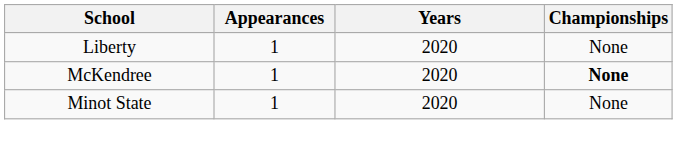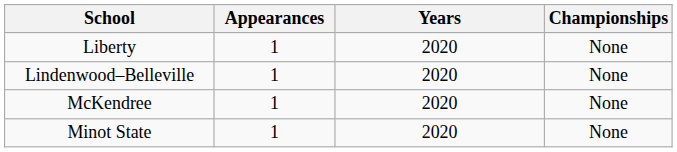 <table class="wikitable" style="text-align: center;">
 <tr>
 <th scope="col" width="180px">School</th>
 <th scope="col" width="100px">Appearances</th>
 <th scope="col" width="180px">Years</th>
 <th scope="col" width="100px">Championships</th>
 </tr>
 <tr>
 <td>Liberty</td>
 <td>1</td>
 <td>2020</td>
 <td>None</td>
 </tr>
 <tr>
+<td>Lindenwood–Belleville</td>
+<td>1</td>
+<td>2020</td>
+<td>None</td>
+</tr>
+<tr>
 <td>McKendree</td>
 <td>1</td>
 <td>2020</td>
-<td><strong>None</strong></td>
+<td>None</td>
 </tr>
 <tr>
 <td>Minot State</td>
 <td>1</td>
 <td>2020</td>
 <td>None</td>
 </tr>
 </table>
